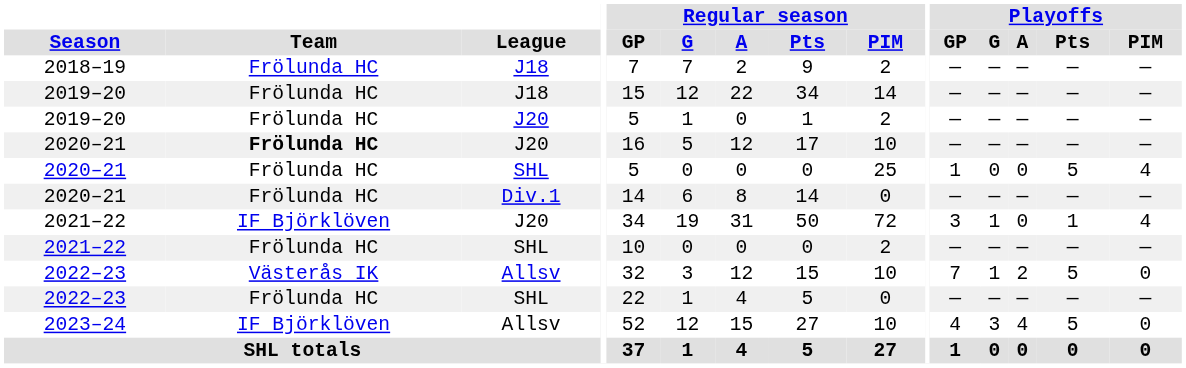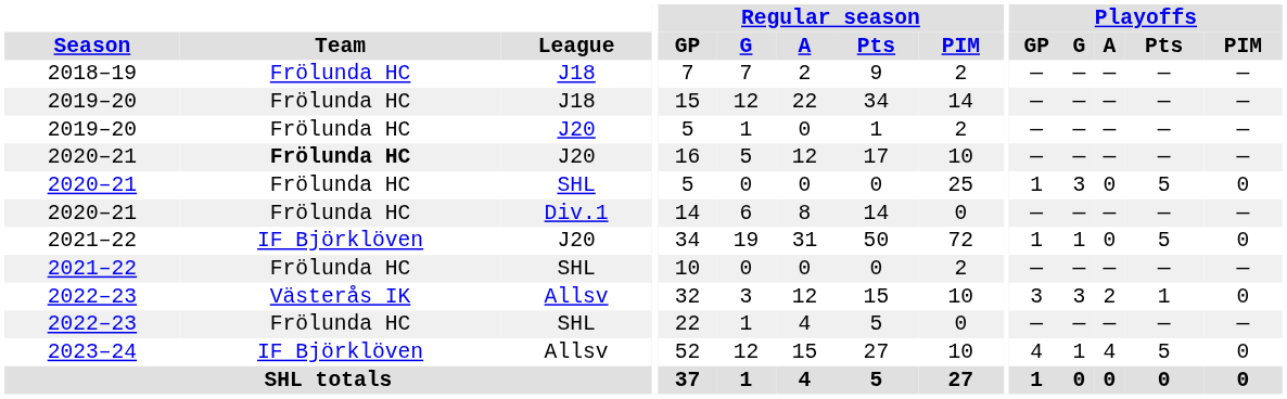 <table border="0" cellpadding="1" cellspacing="0" style="text-align:center; width:60em">
 <tr bgcolor="#e0e0e0">
 <th colspan="3" bgcolor="#ffffff"></th>
 <th rowspan="102" bgcolor="#ffffff"></th>
 <th colspan="5"><a href='#'>Regular season</a></th>
 <th rowspan="102" bgcolor="#ffffff"></th>
 <th colspan="5"><a href='#'>Playoffs</a></th>
 </tr>
 <tr bgcolor="#e0e0e0">
 <th><a href='#'>Season</a></th>
 <th>Team</th>
 <th>League</th>
 <th>GP</th>
 <th><a href='#'>G</a></th>
 <th><a href='#'>A</a></th>
 <th><a href='#'>Pts</a></th>
 <th><a href='#'>PIM</a></th>
 <th>GP</th>
 <th>G</th>
 <th>A</th>
 <th>Pts</th>
 <th>PIM</th>
 </tr>
 <tr>
 <td>2018–19</td>
 <td><a href='#'>Frölunda HC</a></td>
 <td><a href='#'>J18</a></td>
 <td>7</td>
 <td>7</td>
 <td>2</td>
 <td>9</td>
 <td>2</td>
 <td>—</td>
 <td>—</td>
 <td>—</td>
 <td>—</td>
 <td>—</td>
 </tr>
 <tr style="background:#f0f0f0;">
 <td>2019–20</td>
 <td>Frölunda HC</td>
 <td>J18</td>
 <td>15</td>
 <td>12</td>
 <td>22</td>
 <td>34</td>
 <td>14</td>
 <td>—</td>
 <td>—</td>
 <td>—</td>
 <td>—</td>
 <td>—</td>
 </tr>
 <tr>
 <td>2019–20</td>
 <td>Frölunda HC</td>
 <td><a href='#'>J20</a></td>
 <td>5</td>
 <td>1</td>
 <td>0</td>
 <td>1</td>
 <td>2</td>
 <td>—</td>
 <td>—</td>
 <td>—</td>
 <td>—</td>
 <td>—</td>
 </tr>
 <tr style="background:#f0f0f0;">
 <td>2020–21</td>
 <td><strong>Frölunda HC</strong></td>
 <td>J20</td>
 <td>16</td>
 <td>5</td>
 <td>12</td>
 <td>17</td>
 <td>10</td>
 <td>—</td>
 <td>—</td>
 <td>—</td>
 <td>—</td>
 <td>—</td>
 </tr>
 <tr>
 <td><a href='#'>2020–21</a></td>
 <td>Frölunda HC</td>
 <td><a href='#'>SHL</a></td>
 <td>5</td>
 <td>0</td>
 <td>0</td>
 <td>0</td>
 <td>25</td>
 <td>1</td>
-<td>0</td>
+<td>3</td>
 <td>0</td>
 <td>5</td>
-<td>4</td>
+<td>0</td>
 </tr>
 <tr style="background:#f0f0f0;">
 <td>2020–21</td>
 <td>Frölunda HC</td>
 <td><a href='#'>Div.1</a></td>
 <td>14</td>
 <td>6</td>
 <td>8</td>
 <td>14</td>
 <td>0</td>
 <td>—</td>
 <td>—</td>
 <td>—</td>
 <td>—</td>
 <td>—</td>
 </tr>
 <tr>
 <td>2021–22</td>
 <td><a href='#'>IF Björklöven</a></td>
 <td>J20</td>
 <td>34</td>
 <td>19</td>
 <td>31</td>
 <td>50</td>
 <td>72</td>
-<td>3</td>
+<td>1</td>
 <td>1</td>
 <td>0</td>
-<td>1</td>
-<td>4</td>
+<td>5</td>
+<td>0</td>
 </tr>
 <tr style="background:#f0f0f0;">
 <td><a href='#'>2021–22</a></td>
 <td>Frölunda HC</td>
 <td>SHL</td>
 <td>10</td>
 <td>0</td>
 <td>0</td>
 <td>0</td>
 <td>2</td>
 <td>—</td>
 <td>—</td>
 <td>—</td>
 <td>—</td>
 <td>—</td>
 </tr>
 <tr>
 <td><a href='#'>2022–23</a></td>
 <td><a href='#'>Västerås IK</a></td>
 <td><a href='#'>Allsv</a></td>
 <td>32</td>
 <td>3</td>
 <td>12</td>
 <td>15</td>
 <td>10</td>
-<td>7</td>
+<td>3</td>
+<td>3</td>
+<td>2</td>
 <td>1</td>
-<td>2</td>
-<td>5</td>
 <td>0</td>
 </tr>
 <tr style="background:#f0f0f0;">
 <td><a href='#'>2022–23</a></td>
 <td>Frölunda HC</td>
 <td>SHL</td>
 <td>22</td>
 <td>1</td>
 <td>4</td>
 <td>5</td>
 <td>0</td>
 <td>—</td>
 <td>—</td>
 <td>—</td>
 <td>—</td>
 <td>—</td>
 </tr>
 <tr>
 <td><a href='#'>2023–24</a></td>
 <td><a href='#'>IF Björklöven</a></td>
 <td>Allsv</td>
 <td>52</td>
 <td>12</td>
 <td>15</td>
 <td>27</td>
 <td>10</td>
 <td>4</td>
-<td>3</td>
+<td>1</td>
 <td>4</td>
 <td>5</td>
 <td>0</td>
 </tr>
 <tr bgcolor="#e0e0e0">
 <th colspan="3">SHL totals</th>
 <th>37</th>
 <th>1</th>
 <th>4</th>
 <th>5</th>
 <th>27</th>
 <th>1</th>
 <th>0</th>
 <th>0</th>
 <th>0</th>
 <th>0</th>
 </tr>
 </table>
